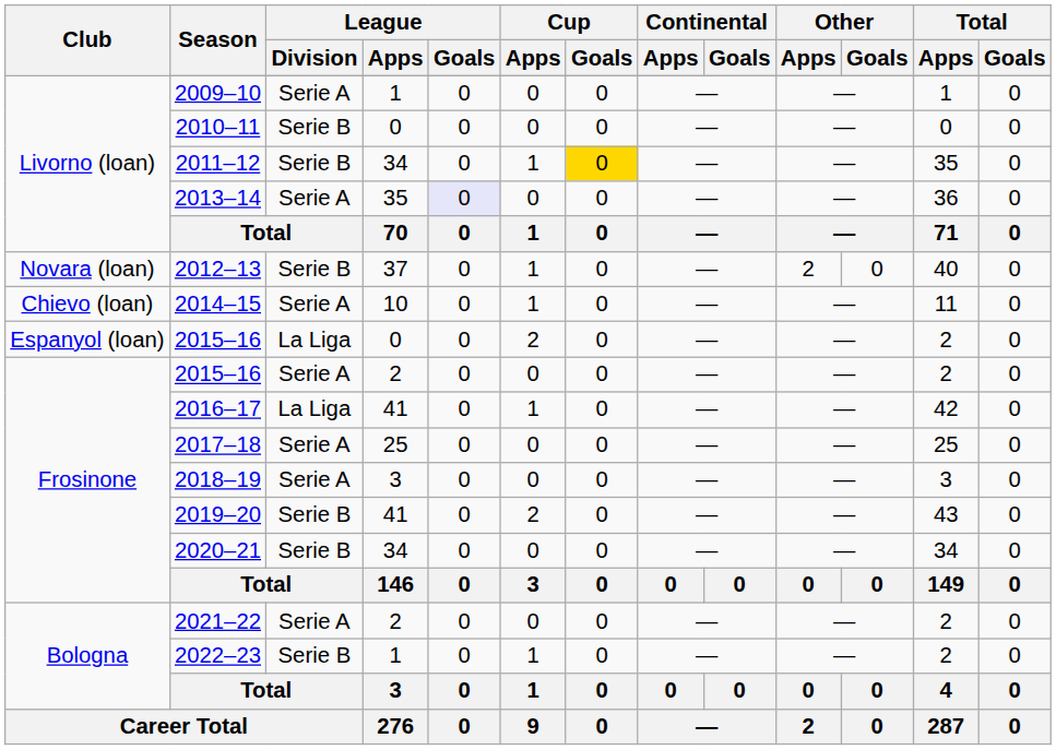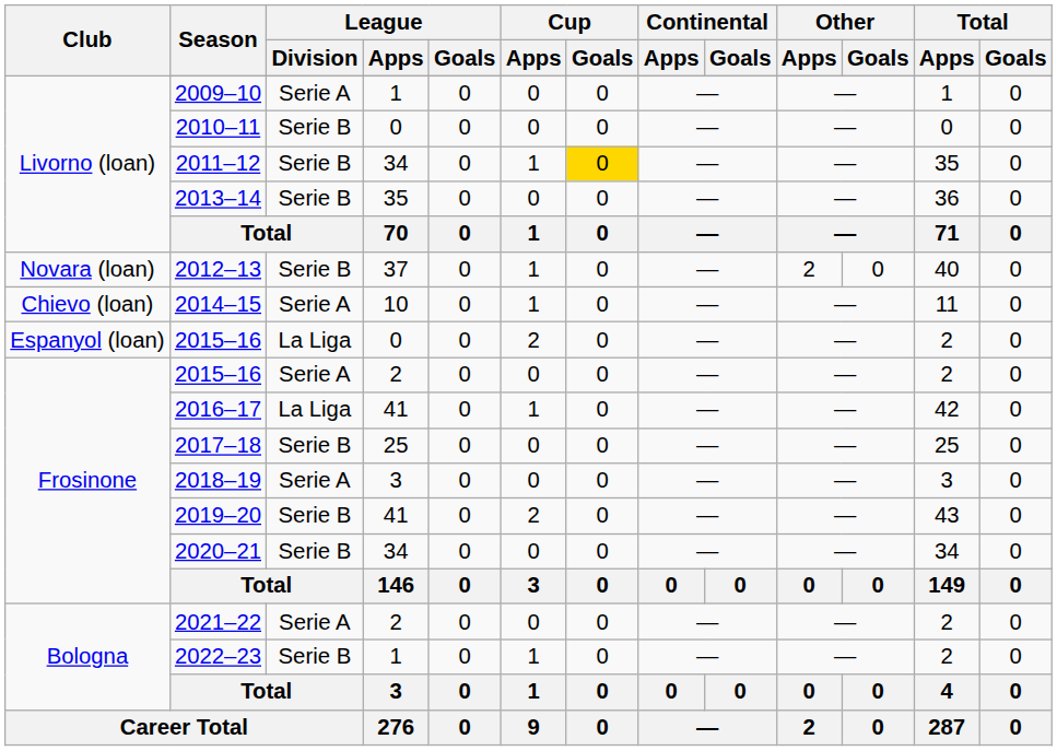 <table class="wikitable" style="text-align: center;">
 <tr>
 <th rowspan="2">Club</th>
 <th rowspan="2">Season</th>
 <th colspan="3">League</th>
 <th colspan="2">Cup</th>
 <th colspan="2">Continental</th>
 <th colspan="2">Other</th>
 <th colspan="2">Total</th>
 </tr>
 <tr>
 <th>Division</th>
 <th>Apps</th>
 <th>Goals</th>
 <th>Apps</th>
 <th>Goals</th>
 <th>Apps</th>
 <th>Goals</th>
 <th>Apps</th>
 <th>Goals</th>
 <th>Apps</th>
 <th>Goals</th>
 </tr>
 <tr>
 <td rowspan="6"><a href='#'>Livorno</a> (loan)</td>
 </tr>
 <tr>
 <td><a href='#'>2009–10</a></td>
 <td>Serie A</td>
 <td>1</td>
 <td>0</td>
 <td>0</td>
 <td>0</td>
 <td colspan="2">—</td>
 <td colspan="2">—</td>
 <td>1</td>
 <td>0</td>
 </tr>
 <tr>
 <td><a href='#'>2010–11</a></td>
 <td>Serie B</td>
 <td>0</td>
 <td>0</td>
 <td>0</td>
 <td>0</td>
 <td colspan="2">—</td>
 <td colspan="2">—</td>
 <td>0</td>
 <td>0</td>
 </tr>
 <tr>
 <td><a href='#'>2011–12</a></td>
 <td>Serie B</td>
 <td>34</td>
 <td>0</td>
 <td>1</td>
 <td style="background: gold;">0</td>
 <td colspan="2">—</td>
 <td colspan="2">—</td>
 <td>35</td>
 <td>0</td>
 </tr>
 <tr>
 <td><a href='#'>2013–14</a></td>
-<td>Serie A</td>
+<td>Serie B</td>
 <td>35</td>
-<td style="background: lavender;">0</td>
+<td>0</td>
 <td>0</td>
 <td>0</td>
 <td colspan="2">—</td>
 <td colspan="2">—</td>
 <td>36</td>
 <td>0</td>
 </tr>
 <tr>
 <th colspan="2">Total</th>
 <th>70</th>
 <th>0</th>
 <th>1</th>
 <th>0</th>
 <th colspan="2">—</th>
 <th colspan="2">—</th>
 <th>71</th>
 <th>0</th>
 </tr>
 <tr>
 <td><a href='#'>Novara</a> (loan)</td>
 <td><a href='#'>2012–13</a></td>
 <td>Serie B</td>
 <td>37</td>
 <td>0</td>
 <td>1</td>
 <td>0</td>
 <td colspan="2">—</td>
 <td>2</td>
 <td>0</td>
 <td>40</td>
 <td>0</td>
 </tr>
 <tr>
 <td><a href='#'>Chievo</a> (loan)</td>
 <td><a href='#'>2014–15</a></td>
 <td>Serie A</td>
 <td>10</td>
 <td>0</td>
 <td>1</td>
 <td>0</td>
 <td colspan="2">—</td>
 <td colspan="2">—</td>
 <td>11</td>
 <td>0</td>
 </tr>
 <tr>
 <td><a href='#'>Espanyol</a> (loan)</td>
 <td><a href='#'>2015–16</a></td>
 <td>La Liga</td>
 <td>0</td>
 <td>0</td>
 <td>2</td>
 <td>0</td>
 <td colspan="2">—</td>
 <td colspan="2">—</td>
 <td>2</td>
 <td>0</td>
 </tr>
 <tr>
 <td rowspan="7"><a href='#'>Frosinone</a></td>
 <td><a href='#'>2015–16</a></td>
 <td>Serie A</td>
 <td>2</td>
 <td>0</td>
 <td>0</td>
 <td>0</td>
 <td colspan="2">—</td>
 <td colspan="2">—</td>
 <td>2</td>
 <td>0</td>
 </tr>
 <tr>
 <td><a href='#'>2016–17</a></td>
 <td>La Liga</td>
 <td>41</td>
 <td>0</td>
 <td>1</td>
 <td>0</td>
 <td colspan="2">—</td>
 <td colspan="2">—</td>
 <td>42</td>
 <td>0</td>
 </tr>
 <tr>
 <td><a href='#'>2017–18</a></td>
-<td>Serie A</td>
+<td>Serie B</td>
 <td>25</td>
 <td>0</td>
 <td>0</td>
 <td>0</td>
 <td colspan="2">—</td>
 <td colspan="2">—</td>
 <td>25</td>
 <td>0</td>
 </tr>
 <tr>
 <td><a href='#'>2018–19</a></td>
 <td>Serie A</td>
 <td>3</td>
 <td>0</td>
 <td>0</td>
 <td>0</td>
 <td colspan="2">—</td>
 <td colspan="2">—</td>
 <td>3</td>
 <td>0</td>
 </tr>
 <tr>
 <td><a href='#'>2019–20</a></td>
 <td>Serie B</td>
 <td>41</td>
 <td>0</td>
 <td>2</td>
 <td>0</td>
 <td colspan="2">—</td>
 <td colspan="2">—</td>
 <td>43</td>
 <td>0</td>
 </tr>
 <tr>
 <td><a href='#'>2020–21</a></td>
 <td>Serie B</td>
 <td>34</td>
 <td>0</td>
 <td>0</td>
 <td>0</td>
 <td colspan="2">—</td>
 <td colspan="2">—</td>
 <td>34</td>
 <td>0</td>
 </tr>
 <tr>
 <th colspan="2">Total</th>
 <th>146</th>
 <th>0</th>
 <th>3</th>
 <th>0</th>
 <th>0</th>
 <th>0</th>
 <th>0</th>
 <th>0</th>
 <th>149</th>
 <th>0</th>
 </tr>
 <tr>
 <td rowspan="3"><a href='#'>Bologna</a></td>
 <td><a href='#'>2021–22</a></td>
 <td>Serie A</td>
 <td>2</td>
 <td>0</td>
 <td>0</td>
 <td>0</td>
 <td colspan="2">—</td>
 <td colspan="2">—</td>
 <td>2</td>
 <td>0</td>
 </tr>
 <tr>
 <td><a href='#'>2022–23</a></td>
 <td>Serie B</td>
 <td>1</td>
 <td>0</td>
 <td>1</td>
 <td>0</td>
 <td colspan="2">—</td>
 <td colspan="2">—</td>
 <td>2</td>
 <td>0</td>
 </tr>
 <tr>
 <th colspan="2">Total</th>
 <th>3</th>
 <th>0</th>
 <th>1</th>
 <th>0</th>
 <th>0</th>
 <th>0</th>
 <th>0</th>
 <th>0</th>
 <th>4</th>
 <th>0</th>
 </tr>
 <tr>
 <th colspan="3">Career Total</th>
 <th>276</th>
 <th>0</th>
 <th>9</th>
 <th>0</th>
 <th colspan="2">—</th>
 <th>2</th>
 <th>0</th>
 <th>287</th>
 <th>0</th>
 </tr>
 </table>
